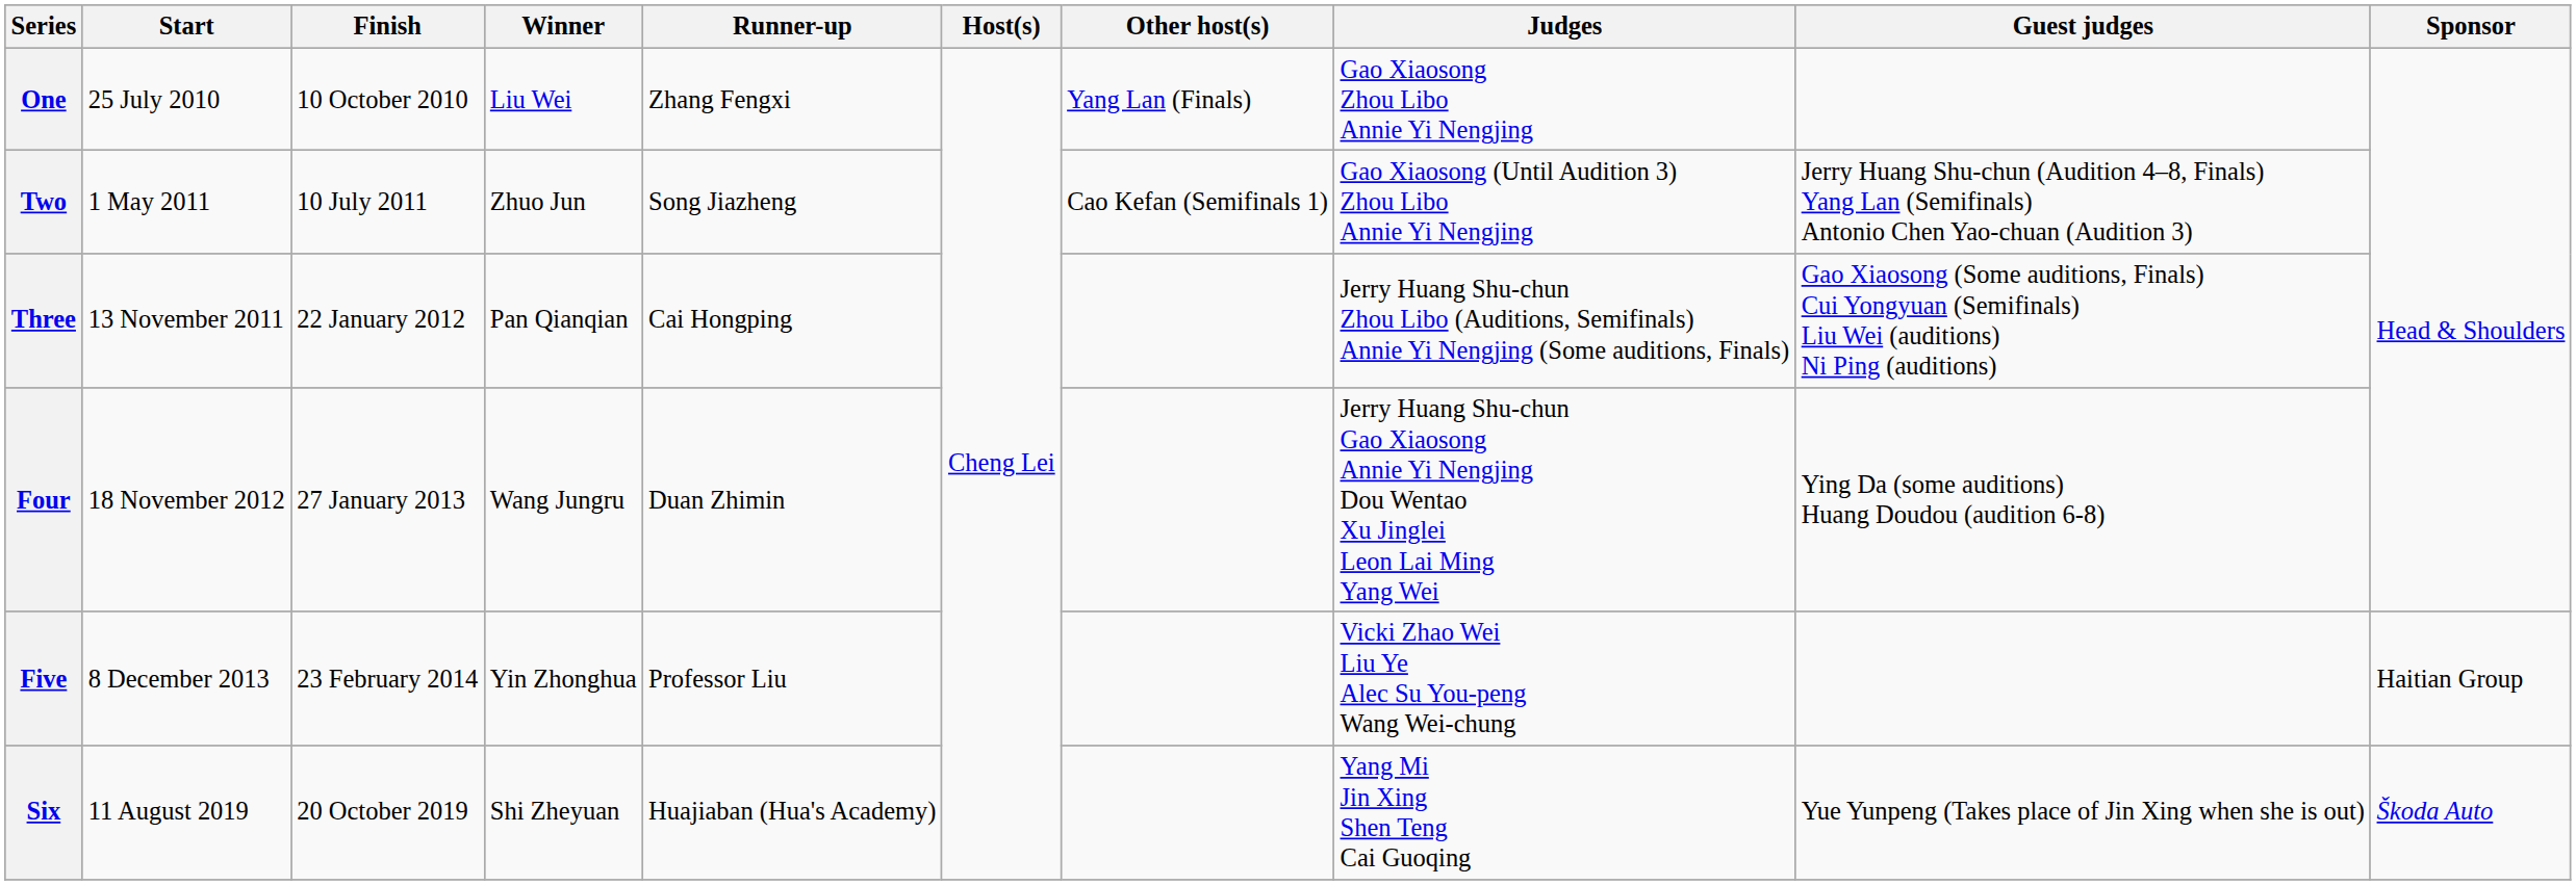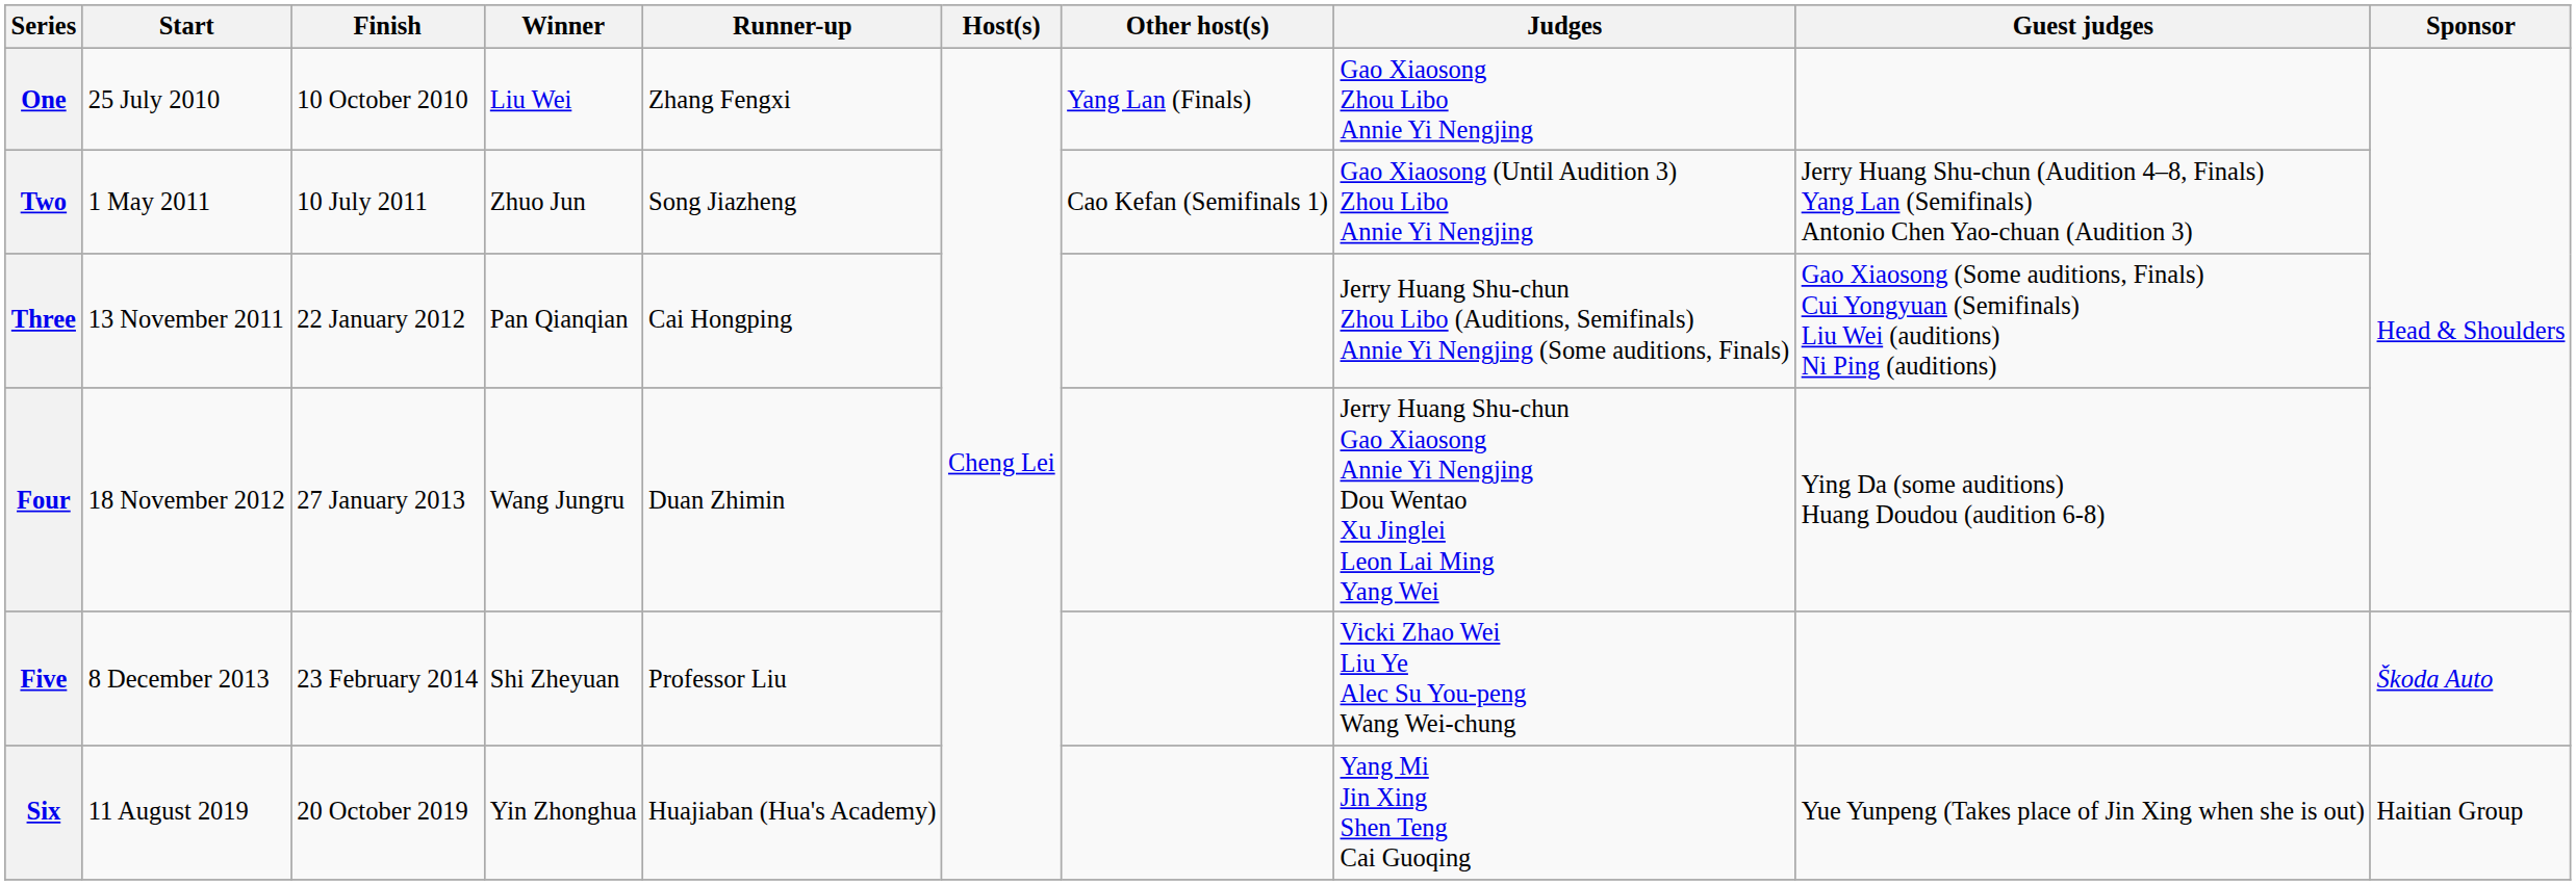 <table class="wikitable" style="font-size:89%;">
 <tr>
 <th scope="col">Series</th>
 <th scope="col">Start</th>
 <th scope="col">Finish</th>
 <th scope="col">Winner</th>
 <th scope="col">Runner-up</th>
 <th scope="col">Host(s)</th>
 <th scope="col">Other host(s)</th>
 <th scope="col">Judges</th>
 <th scope="col">Guest judges</th>
 <th scope="col">Sponsor</th>
 </tr>
 <tr>
 <th scope="row"><a href='#'>One</a></th>
 <td>25 July 2010</td>
 <td>10 October 2010</td>
 <td><a href='#'>Liu Wei</a></td>
 <td>Zhang Fengxi</td>
 <td rowspan="6"><a href='#'>Cheng Lei</a></td>
 <td><a href='#'>Yang Lan</a> (Finals)</td>
 <td><a href='#'>Gao Xiaosong</a><br><a href='#'>Zhou Libo</a><br><a href='#'>Annie Yi Nengjing</a></td>
 <td></td>
 <td rowspan=4><a href='#'>Head & Shoulders</a></td>
 </tr>
 <tr>
 <th scope="row"><a href='#'>Two</a></th>
 <td>1 May 2011</td>
 <td>10 July 2011</td>
 <td>Zhuo Jun</td>
 <td>Song Jiazheng</td>
 <td>Cao Kefan (Semifinals 1)</td>
 <td><a href='#'>Gao Xiaosong</a> (Until Audition 3)<br><a href='#'>Zhou Libo</a><br><a href='#'>Annie Yi Nengjing</a></td>
 <td>Jerry Huang Shu-chun (Audition 4–8, Finals)<br><a href='#'>Yang Lan</a> (Semifinals)<br>Antonio Chen Yao-chuan (Audition 3)</td>
 </tr>
 <tr>
 <th scope="row"><a href='#'>Three</a></th>
 <td>13 November 2011</td>
 <td>22 January 2012</td>
 <td>Pan Qianqian</td>
 <td>Cai Hongping</td>
 <td></td>
 <td>Jerry Huang Shu-chun<br><a href='#'>Zhou Libo</a> (Auditions, Semifinals)<br><a href='#'>Annie Yi Nengjing</a> (Some auditions, Finals)</td>
 <td><a href='#'>Gao Xiaosong</a> (Some auditions, Finals)<br><a href='#'>Cui Yongyuan</a> (Semifinals)<br><a href='#'>Liu Wei</a> (auditions)<br><a href='#'>Ni Ping</a> (auditions)</td>
 </tr>
 <tr>
 <th scope="row"><a href='#'>Four</a></th>
 <td>18 November 2012</td>
 <td>27 January 2013</td>
 <td>Wang Jungru</td>
 <td>Duan Zhimin</td>
 <td></td>
 <td>Jerry Huang Shu-chun<br><a href='#'>Gao Xiaosong</a><br><a href='#'>Annie Yi Nengjing</a><br>Dou Wentao<br><a href='#'>Xu Jinglei</a><br><a href='#'>Leon Lai Ming</a><br><a href='#'>Yang Wei</a></td>
 <td>Ying Da (some auditions)<br> Huang Doudou (audition 6-8)</td>
 </tr>
 <tr>
 <th scope="row"><a href='#'>Five</a></th>
 <td>8 December 2013</td>
 <td>23 February 2014</td>
-<td>Yin Zhonghua</td>
+<td>Shi Zheyuan</td>
 <td>Professor Liu</td>
 <td></td>
 <td><a href='#'>Vicki Zhao Wei</a><br><a href='#'>Liu Ye</a><br><a href='#'>Alec Su You-peng</a><br>Wang Wei-chung</td>
 <td></td>
-<td>Haitian Group</td>
+<td><em><a href='#'>Škoda Auto</a></em></td>
 </tr>
 <tr>
 <th scope="row"><a href='#'>Six</a></th>
 <td>11 August 2019</td>
 <td>20 October 2019</td>
-<td>Shi Zheyuan</td>
+<td>Yin Zhonghua</td>
 <td>Huajiaban (Hua's Academy)</td>
 <td></td>
 <td><a href='#'>Yang Mi</a><br> <a href='#'>Jin Xing</a><br> <a href='#'>Shen Teng</a><br> Cai Guoqing</td>
 <td>Yue Yunpeng (Takes place of Jin Xing when she is out)</td>
-<td><em><a href='#'>Škoda Auto</a></em></td>
+<td>Haitian Group</td>
 </tr>
 </table>
